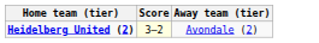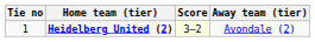 <table class="wikitable" style="text-align:center">
 <tr>
+<th>Tie no</th>
 <th>Home team (tier)</th>
 <th>Score</th>
 <th>Away team (tier)</th>
 </tr>
 <tr>
+<td>1</td>
 <td><strong><a href='#'>Heidelberg United</a> (<a href='#'>2</a>)</strong></td>
 <td style="background: lightyellow;">3–2</td>
 <td><a href='#'>Avondale</a> (<a href='#'>2</a>)</td>
 </tr>
 </table>
